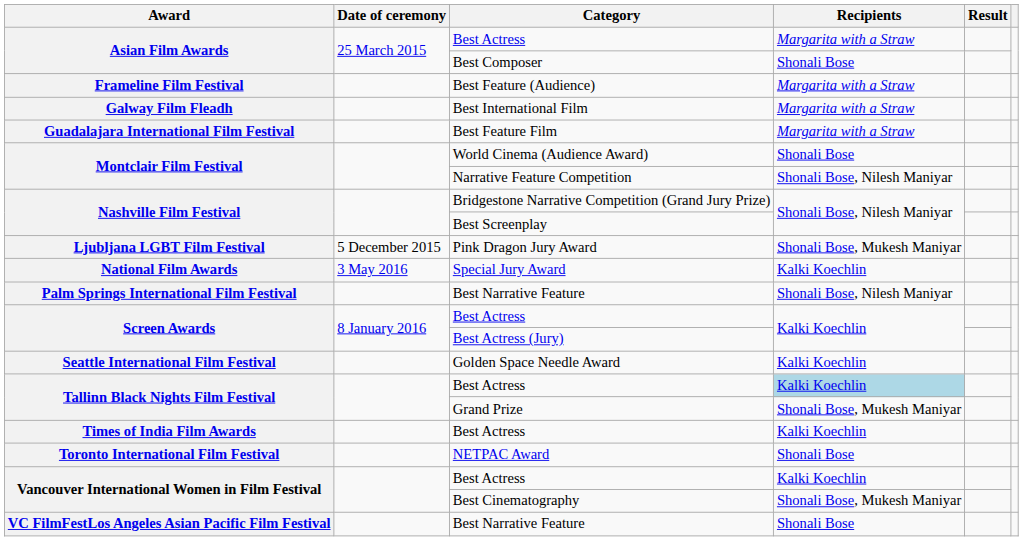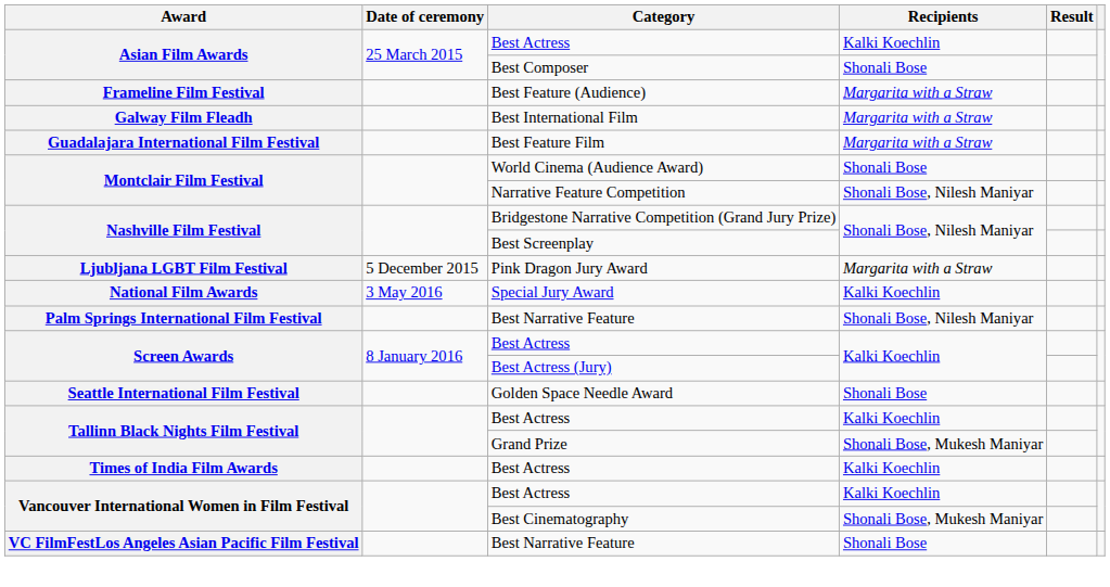 <table class="wikitable plainrowheaders sortable">
 <tr>
 <th scope="col">Award</th>
 <th scope="col">Date of ceremony</th>
 <th scope="col">Category</th>
 <th scope="col">Recipients</th>
 <th scope="col">Result</th>
 <th scope="col" class="unsortable"></th>
 </tr>
 <tr>
 <th scope="row" rowspan="2"><a href='#'>Asian Film Awards</a></th>
 <td rowspan="2"><a href='#'>25 March 2015</a></td>
 <td><a href='#'>Best Actress</a></td>
-<td><em><a href='#'>Margarita with a Straw</a></em></td>
+<td><a href='#'>Kalki Koechlin</a></td>
 <td></td>
 <td style="text-align:center;" rowspan="2"></td>
 </tr>
 <tr>
 <td>Best Composer</td>
 <td><a href='#'>Shonali Bose</a></td>
 <td></td>
 </tr>
 <tr>
 <th scope="row"><a href='#'>Frameline Film Festival</a></th>
 <td></td>
 <td>Best Feature (Audience)</td>
 <td><em><a href='#'>Margarita with a Straw</a></em></td>
 <td></td>
 <td></td>
 </tr>
 <tr>
 <th scope="row"><a href='#'>Galway Film Fleadh</a></th>
 <td></td>
 <td>Best International Film</td>
 <td><em><a href='#'>Margarita with a Straw</a></em></td>
 <td></td>
 <td></td>
 </tr>
 <tr>
 <th scope="row"><a href='#'>Guadalajara International Film Festival</a></th>
 <td></td>
 <td>Best Feature Film</td>
 <td><em><a href='#'>Margarita with a Straw</a></em></td>
 <td></td>
 <td></td>
 </tr>
 <tr>
 <th scope="row" rowspan="2"><a href='#'>Montclair Film Festival</a></th>
 <td rowspan="2"></td>
 <td>World Cinema (Audience Award)</td>
 <td><a href='#'>Shonali Bose</a></td>
 <td></td>
 <td></td>
 </tr>
 <tr>
 <td>Narrative Feature Competition</td>
 <td><a href='#'>Shonali Bose</a>, Nilesh Maniyar</td>
 <td></td>
 <td></td>
 </tr>
 <tr>
 <th scope="row" rowspan="2"><a href='#'>Nashville Film Festival</a></th>
 <td rowspan="2"></td>
 <td>Bridgestone Narrative Competition (Grand Jury Prize)</td>
 <td rowspan="2"><a href='#'>Shonali Bose</a>, Nilesh Maniyar</td>
 <td></td>
 <td></td>
 </tr>
 <tr>
 <td>Best Screenplay</td>
 <td></td>
 <td></td>
 </tr>
 <tr>
 <th scope="row"><a href='#'>Ljubljana LGBT Film Festival</a></th>
 <td>5 December 2015</td>
 <td>Pink Dragon Jury Award</td>
-<td><a href='#'>Shonali Bose</a>, Mukesh Maniyar</td>
+<td><em>Margarita with a Straw</em></td>
 <td></td>
 <td style="text-align:center;"></td>
 </tr>
 <tr>
 <th scope="row"><a href='#'>National Film Awards</a></th>
 <td><a href='#'>3 May 2016</a></td>
 <td><a href='#'>Special Jury Award</a></td>
 <td><a href='#'>Kalki Koechlin</a></td>
 <td></td>
 <td style="text-align:center;"></td>
 </tr>
 <tr>
 <th scope="row"><a href='#'>Palm Springs International Film Festival</a></th>
 <td></td>
 <td>Best Narrative Feature</td>
 <td><a href='#'>Shonali Bose</a>, Nilesh Maniyar</td>
 <td></td>
 <td></td>
 </tr>
 <tr>
 <th scope="row" rowspan="2"><a href='#'>Screen Awards</a></th>
 <td rowspan="2"><a href='#'>8 January 2016</a></td>
 <td><a href='#'>Best Actress</a></td>
 <td rowspan="2"><a href='#'>Kalki Koechlin</a></td>
 <td></td>
 <td style="text-align:center;" rowspan="2"></td>
 </tr>
 <tr>
 <td><a href='#'>Best Actress (Jury)</a></td>
 <td></td>
 </tr>
 <tr>
 <th scope="row"><a href='#'>Seattle International Film Festival</a></th>
 <td></td>
 <td>Golden Space Needle Award</td>
-<td><a href='#'>Kalki Koechlin</a></td>
+<td><a href='#'>Shonali Bose</a></td>
 <td></td>
 <td style="text-align:center;"></td>
 </tr>
 <tr>
 <th scope="row" rowspan="2"><a href='#'>Tallinn Black Nights Film Festival</a></th>
 <td rowspan="2"></td>
 <td>Best Actress</td>
-<td style="background: lightblue;"><a href='#'>Kalki Koechlin</a></td>
+<td><a href='#'>Kalki Koechlin</a></td>
 <td></td>
 <td style="text-align:center;" rowspan="2"></td>
 </tr>
 <tr>
 <td>Grand Prize</td>
 <td><a href='#'>Shonali Bose</a>, Mukesh Maniyar</td>
 <td></td>
 </tr>
 <tr>
 <th scope="row"><a href='#'>Times of India Film Awards</a></th>
 <td></td>
 <td>Best Actress</td>
 <td><a href='#'>Kalki Koechlin</a></td>
 <td></td>
 <td style="text-align:center;"></td>
-</tr>
-<tr>
-<th scope="row"><a href='#'>Toronto International Film Festival</a></th>
-<td></td>
-<td><a href='#'>NETPAC Award</a></td>
-<td><a href='#'>Shonali Bose</a></td>
-<td></td>
-<td></td>
 </tr>
 <tr>
 <th scope="row" rowspan="2">Vancouver International Women in Film Festival</th>
 <td rowspan="2"></td>
 <td>Best Actress</td>
 <td><a href='#'>Kalki Koechlin</a></td>
 <td></td>
 <td style="text-align:center;" rowspan="2"></td>
 </tr>
 <tr>
 <td>Best Cinematography</td>
 <td><a href='#'>Shonali Bose</a>, Mukesh Maniyar</td>
 <td></td>
 </tr>
 <tr>
 <th scope="row"><a href='#'>VC FilmFestLos Angeles Asian Pacific Film Festival</a></th>
 <td></td>
 <td>Best Narrative Feature</td>
 <td><a href='#'>Shonali Bose</a></td>
 <td></td>
 <td></td>
 </tr>
 </table>
